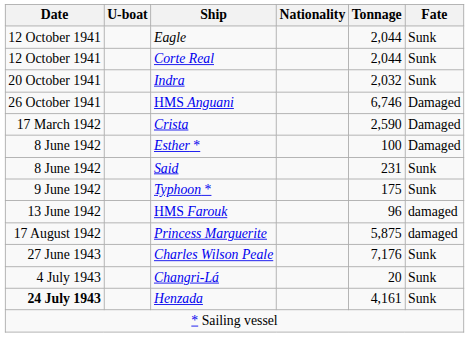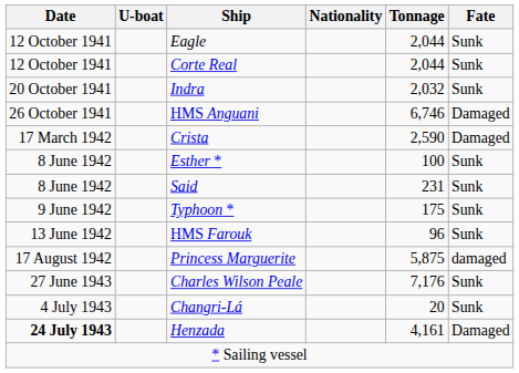 <table class="wikitable sortable" style="margin:1em auto;">
 <tr>
 <th>Date</th>
 <th>U-boat</th>
 <th>Ship</th>
 <th>Nationality</th>
 <th>Tonnage</th>
 <th>Fate</th>
 </tr>
 <tr>
 <td align="right">12 October 1941</td>
 <td align="center"></td>
 <td align="left"><em>Eagle</em></td>
 <td align="left"></td>
 <td align="right">2,044</td>
 <td align="left">Sunk</td>
 </tr>
 <tr>
 <td align="right">12 October 1941</td>
 <td align="center"></td>
 <td align="left"><a href='#'><em>Corte Real</em></a></td>
 <td align="left"></td>
 <td align="right">2,044</td>
 <td align="left">Sunk</td>
 </tr>
 <tr>
 <td align="right">20 October 1941</td>
 <td align="center"></td>
 <td align="left"><a href='#'><em>Indra</em></a></td>
 <td align="left"></td>
 <td align="right">2,032</td>
 <td align="left">Sunk</td>
 </tr>
 <tr>
 <td align="right">26 October 1941</td>
 <td align="center"></td>
 <td align="left"><a href='#'>HMS <em>Anguani</em></a></td>
 <td align="left"></td>
 <td align="right">6,746</td>
 <td align="left">Damaged</td>
 </tr>
 <tr>
 <td align="right">17 March 1942</td>
 <td align="center"></td>
 <td align="left"><a href='#'><em>Crista</em></a></td>
 <td align="left"></td>
 <td align="right">2,590</td>
 <td align="left">Damaged</td>
 </tr>
 <tr>
 <td align="right">8 June 1942</td>
 <td align="center"></td>
 <td align="left"><a href='#'><em>Esther</em> *</a></td>
 <td align="left"></td>
 <td align="right">100</td>
-<td align="left">Damaged</td>
+<td align="left">Sunk</td>
 </tr>
 <tr>
 <td align="right">8 June 1942</td>
 <td align="center"></td>
 <td align="left"><a href='#'><em>Said</em></a></td>
 <td align="left"></td>
 <td align="right">231</td>
 <td align="left">Sunk</td>
 </tr>
 <tr>
 <td align="right">9 June 1942</td>
 <td align="center"></td>
 <td align="left"><a href='#'><em>Typhoon</em> *</a></td>
 <td align="left"></td>
 <td align="right">175</td>
 <td align="left">Sunk</td>
 </tr>
 <tr>
 <td align="right">13 June 1942</td>
 <td align="center"></td>
 <td align="left"><a href='#'>HMS <em>Farouk</em></a></td>
 <td align="left"></td>
 <td align="right">96</td>
-<td align="left">damaged</td>
+<td align="left">Sunk</td>
 </tr>
 <tr>
 <td align="right">17 August 1942</td>
 <td align="center"></td>
 <td align="left"><a href='#'><em>Princess Marguerite</em></a></td>
 <td align="left"></td>
 <td align="right">5,875</td>
 <td align="left">damaged</td>
 </tr>
 <tr>
 <td align="right">27 June 1943</td>
 <td align="center"></td>
 <td align="left"><a href='#'><em>Charles Wilson Peale</em></a></td>
 <td align="left"></td>
 <td align="right">7,176</td>
 <td align="left">Sunk</td>
 </tr>
 <tr>
 <td align="right">4 July 1943</td>
 <td align="center"></td>
 <td align="left"><a href='#'><em>Changri-Lá</em></a></td>
 <td align="left"></td>
 <td align="right">20</td>
 <td align="left">Sunk</td>
 </tr>
 <tr>
 <td align="right"><strong>24 July 1943</strong></td>
 <td align="center"></td>
 <td align="left"><a href='#'><em>Henzada</em></a></td>
 <td align="left"></td>
 <td align="right">4,161</td>
-<td align="left">Sunk</td>
+<td align="left">Damaged</td>
 </tr>
 <tr>
 <td align="center" colspan=6><a href='#'>*</a> Sailing vessel</td>
 </tr>
 </table>
